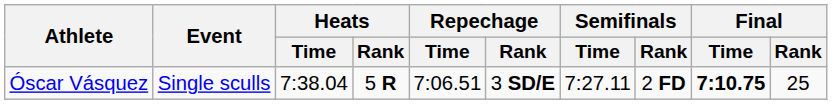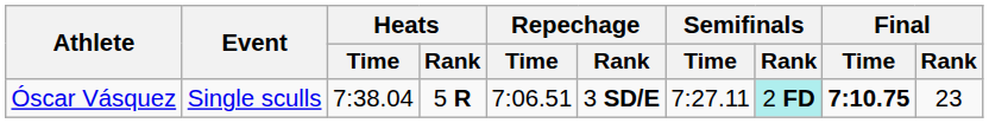 <table class="wikitable" style="font-size:90%;">
 <tr>
 <th rowspan="2">Athlete</th>
 <th rowspan="2">Event</th>
 <th colspan="2">Heats</th>
 <th colspan="2">Repechage</th>
 <th colspan="2">Semifinals</th>
 <th colspan="2">Final</th>
 </tr>
 <tr style="font-size:95%">
 <th>Time</th>
 <th>Rank</th>
 <th>Time</th>
 <th>Rank</th>
 <th>Time</th>
 <th>Rank</th>
 <th>Time</th>
 <th>Rank</th>
 </tr>
 <tr align=center>
 <td align=left><a href='#'>Óscar Vásquez</a></td>
 <td align=left><a href='#'>Single sculls</a></td>
 <td>7:38.04</td>
 <td>5 <strong>R</strong></td>
 <td>7:06.51</td>
 <td>3 <strong>SD/E</strong></td>
 <td>7:27.11</td>
-<td>2 <strong>FD</strong></td>
+<td style="background: paleturquoise;">2 <strong>FD</strong></td>
 <td><strong>7:10.75</strong></td>
-<td>25</td>
+<td>23</td>
 </tr>
 </table>
